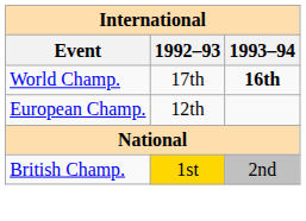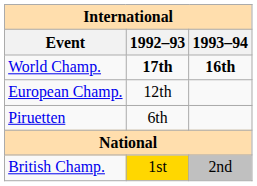 <table class="wikitable" style="text-align:center">
 <tr>
 <th style="background-color: #ffdead; " colspan=3 align=center>International</th>
 </tr>
 <tr>
 <th>Event</th>
 <th>1992–93</th>
 <th>1993–94</th>
 </tr>
 <tr>
 <td align=left><a href='#'>World Champ.</a></td>
-<td>17th</td>
+<td><strong>17th</strong></td>
 <td><strong>16th</strong></td>
 </tr>
 <tr>
 <td align=left><a href='#'>European Champ.</a></td>
 <td>12th</td>
+<td></td>
+</tr>
+<tr>
+<td align=left><a href='#'>Piruetten</a></td>
+<td>6th</td>
 <td></td>
 </tr>
 <tr>
 <th style="background-color: #ffdead; " colspan=3 align=center>National</th>
 </tr>
 <tr>
 <td align=left><a href='#'>British Champ.</a></td>
 <td bgcolor=gold>1st</td>
 <td bgcolor=silver>2nd</td>
 </tr>
 </table>
